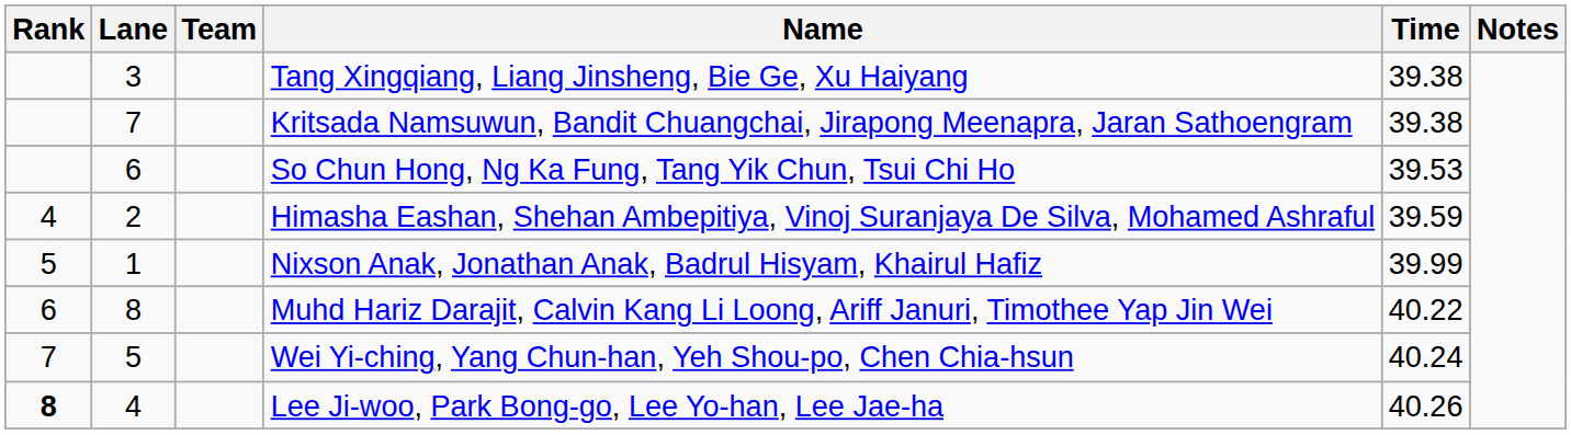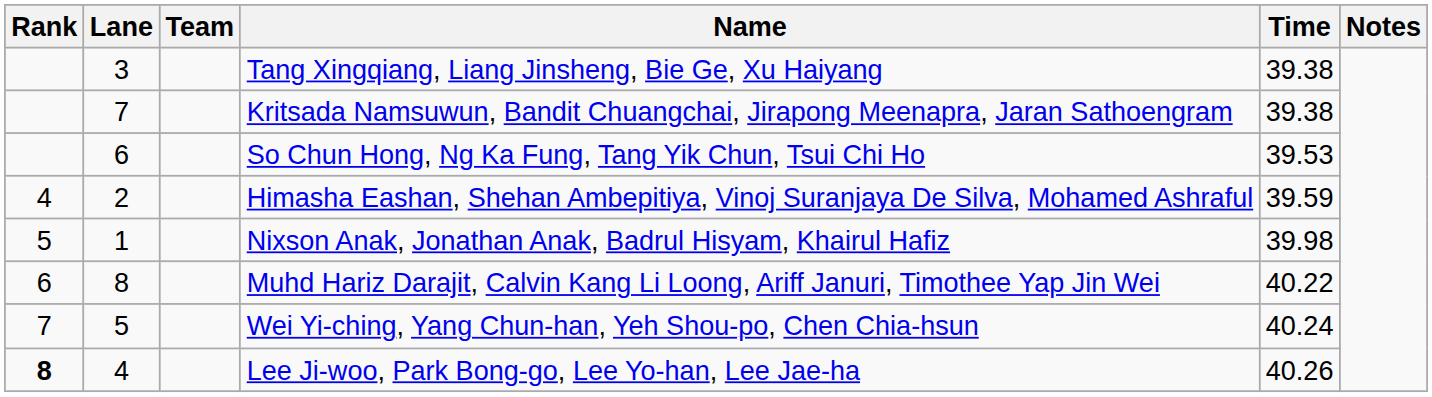 <table class="wikitable sortable" style="text-align:center;font-size:95%">
 <tr>
 <th>Rank</th>
 <th>Lane</th>
 <th>Team</th>
 <th>Name</th>
 <th>Time</th>
 <th>Notes</th>
 </tr>
 <tr>
 <td></td>
 <td>3</td>
 <td align=left></td>
 <td align=left><a href='#'>Tang Xingqiang</a>, <a href='#'>Liang Jinsheng</a>, <a href='#'>Bie Ge</a>, <a href='#'>Xu Haiyang</a></td>
 <td>39.38</td>
 <td rowspan=8></td>
 </tr>
 <tr>
 <td></td>
 <td>7</td>
 <td align=left></td>
 <td align=left><a href='#'>Kritsada Namsuwun</a>, <a href='#'>Bandit Chuangchai</a>, <a href='#'>Jirapong Meenapra</a>, <a href='#'>Jaran Sathoengram</a></td>
 <td>39.38</td>
 </tr>
 <tr>
 <td></td>
 <td>6</td>
 <td align=left></td>
 <td align=left><a href='#'>So Chun Hong</a>, <a href='#'>Ng Ka Fung</a>, <a href='#'>Tang Yik Chun</a>, <a href='#'>Tsui Chi Ho</a></td>
 <td>39.53</td>
 </tr>
 <tr>
 <td>4</td>
 <td>2</td>
 <td align=left></td>
 <td align=left><a href='#'>Himasha Eashan</a>, <a href='#'>Shehan Ambepitiya</a>, <a href='#'>Vinoj Suranjaya De Silva</a>, <a href='#'>Mohamed Ashraful</a></td>
 <td>39.59</td>
 </tr>
 <tr>
 <td>5</td>
 <td>1</td>
 <td align=left></td>
 <td align=left><a href='#'>Nixson Anak</a>, <a href='#'>Jonathan Anak</a>, <a href='#'>Badrul Hisyam</a>, <a href='#'>Khairul Hafiz</a></td>
-<td>39.99</td>
+<td>39.98</td>
 </tr>
 <tr>
 <td>6</td>
 <td>8</td>
 <td align=left></td>
 <td align=left><a href='#'>Muhd Hariz Darajit</a>, <a href='#'>Calvin Kang Li Loong</a>, <a href='#'>Ariff Januri</a>, <a href='#'>Timothee Yap Jin Wei</a></td>
 <td>40.22</td>
 </tr>
 <tr>
 <td>7</td>
 <td>5</td>
 <td align=left></td>
 <td align=left><a href='#'>Wei Yi-ching</a>, <a href='#'>Yang Chun-han</a>, <a href='#'>Yeh Shou-po</a>, <a href='#'>Chen Chia-hsun</a></td>
 <td>40.24</td>
 </tr>
 <tr>
 <td><strong>8</strong></td>
 <td>4</td>
 <td align=left></td>
 <td align=left><a href='#'>Lee Ji-woo</a>, <a href='#'>Park Bong-go</a>, <a href='#'>Lee Yo-han</a>, <a href='#'>Lee Jae-ha</a></td>
 <td>40.26</td>
 </tr>
 </table>
